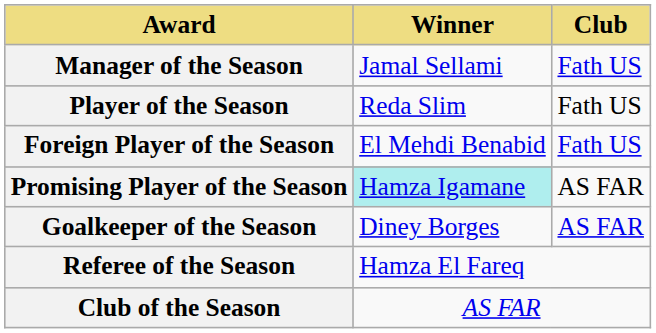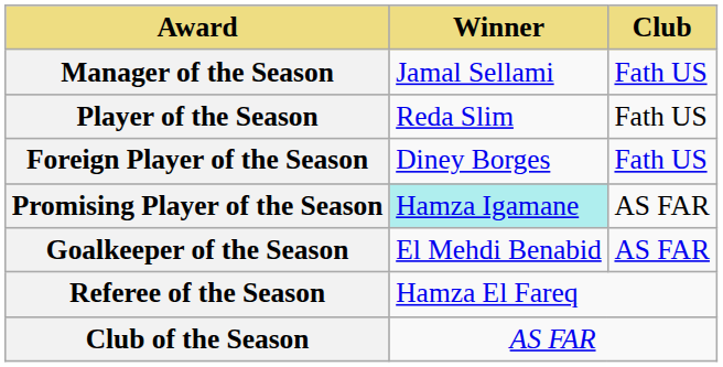 <table class="wikitable">
 <tr>
 <th style="background-color: #eedd82">Award</th>
 <th style="background-color: #eedd82">Winner</th>
 <th style="background-color: #eedd82">Club</th>
 </tr>
 <tr>
 <th><strong>Manager of the Season</strong></th>
 <td> <a href='#'>Jamal Sellami</a></td>
 <td><a href='#'>Fath US</a></td>
 </tr>
 <tr>
 <th><strong>Player of the Season</strong></th>
 <td> <a href='#'>Reda Slim</a></td>
 <td>Fath US</td>
 </tr>
 <tr>
 <th><strong>Foreign Player of the Season</strong></th>
-<td> <a href='#'>El Mehdi Benabid</a></td>
+<td> <a href='#'>Diney Borges</a></td>
 <td><a href='#'>Fath US</a></td>
 </tr>
 <tr>
 <th><strong>Promising Player of the Season</strong></th>
 <td style="background: paleturquoise;"> <a href='#'>Hamza Igamane</a></td>
 <td>AS FAR</td>
 </tr>
 <tr>
 <th><strong>Goalkeeper of the Season</strong></th>
-<td> <a href='#'>Diney Borges</a></td>
+<td> <a href='#'>El Mehdi Benabid</a></td>
 <td><a href='#'>AS FAR</a></td>
 </tr>
 <tr>
 <th><strong>Referee of the Season</strong></th>
 <td colspan="3"> <a href='#'>Hamza El Fareq</a></td>
 </tr>
 <tr>
 <th><strong>Club of the Season</strong></th>
 <td colspan="3" align="center"><em><a href='#'>AS FAR</a></em></td>
 </tr>
 </table>
